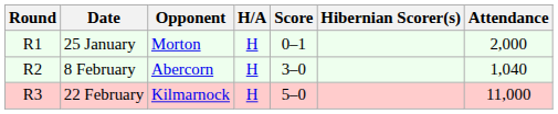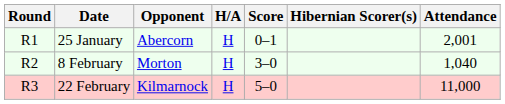 <table class="wikitable" style="text-align:center">
 <tr>
 <th>Round</th>
 <th>Date</th>
 <th>Opponent</th>
 <th>H/A</th>
 <th>Score</th>
 <th>Hibernian Scorer(s)</th>
 <th>Attendance</th>
 </tr>
 <tr bgcolor=#EEFFEE>
 <td>R1</td>
 <td align=left>25 January</td>
-<td align=left><a href='#'>Morton</a></td>
+<td align=left><a href='#'>Abercorn</a></td>
 <td><a href='#'>H</a></td>
 <td>0–1</td>
 <td align=left></td>
-<td>2,000</td>
+<td>2,001</td>
 </tr>
 <tr bgcolor=#EEFFEE>
 <td>R2</td>
 <td align=left>8 February</td>
-<td align=left><a href='#'>Abercorn</a></td>
+<td align=left><a href='#'>Morton</a></td>
 <td><a href='#'>H</a></td>
 <td>3–0</td>
 <td align=left></td>
 <td>1,040</td>
 </tr>
 <tr bgcolor=#FFCCCC>
 <td>R3</td>
 <td align=left>22 February</td>
 <td align=left><a href='#'>Kilmarnock</a></td>
 <td><a href='#'>H</a></td>
 <td>5–0</td>
 <td align=left></td>
 <td>11,000</td>
 </tr>
 </table>
